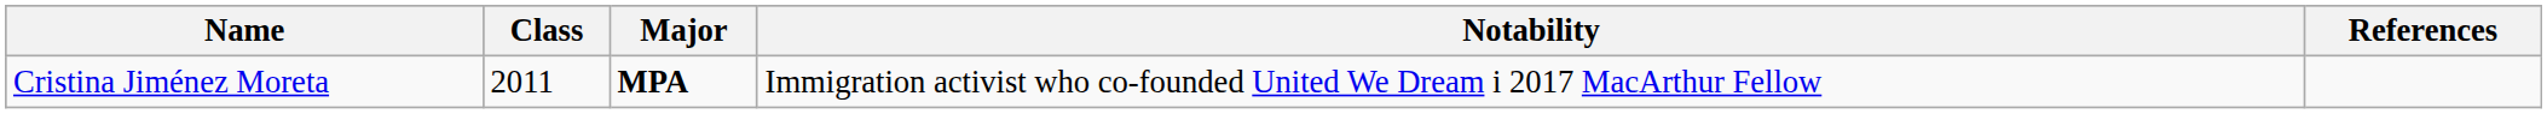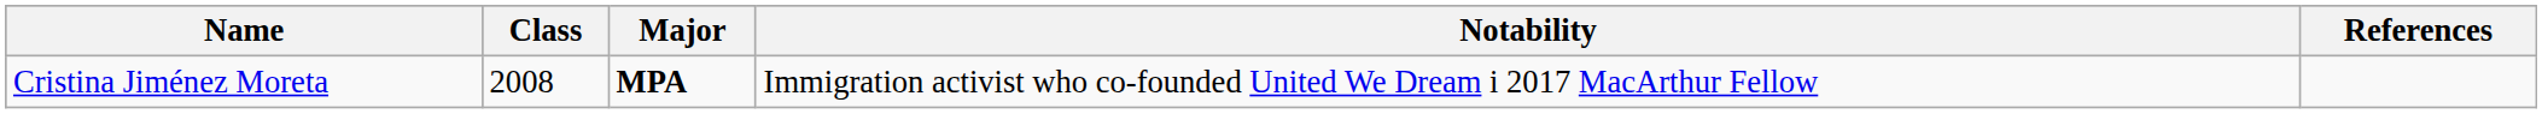 <table class="wikitable" style="width:100%;">
 <tr>
 <th>Name</th>
 <th>Class</th>
 <th>Major</th>
 <th>Notability</th>
 <th>References</th>
 </tr>
 <tr>
 <td><a href='#'>Cristina Jiménez Moreta</a></td>
-<td>2011</td>
+<td>2008</td>
 <td><strong>MPA</strong></td>
 <td>Immigration activist who co-founded <a href='#'>United We Dream</a> i  2017 <a href='#'>MacArthur Fellow</a></td>
 <td></td>
 </tr>
 </table>
